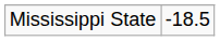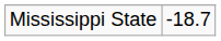 <table class="wikitable">
 <tr align="center">
 </tr>
 <tr align="center">
 <td>Mississippi State</td>
-<td>-18.5</td>
+<td>-18.7</td>
 </tr>
 </table>
